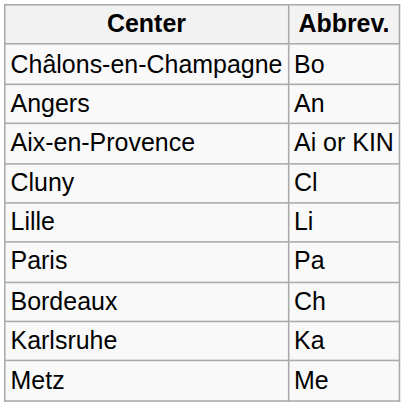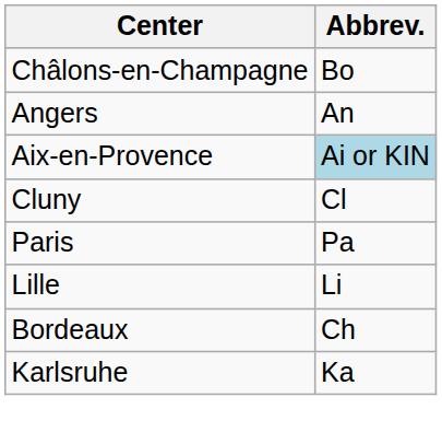 <table class="wikitable">
 <tr>
 <th>Center</th>
 <th>Abbrev.</th>
 </tr>
 <tr>
 <td>Châlons-en-Champagne</td>
 <td>Bo</td>
 </tr>
 <tr>
 <td>Angers</td>
 <td>An</td>
 </tr>
 <tr>
 <td>Aix-en-Provence</td>
-<td>Ai or KIN</td>
+<td style="background: lightblue;">Ai or KIN</td>
 </tr>
 <tr>
 <td>Cluny</td>
 <td>Cl</td>
 </tr>
 <tr>
+<td>Paris</td>
+<td>Pa</td>
+</tr>
+<tr>
 <td>Lille</td>
 <td>Li</td>
-</tr>
-<tr>
-<td>Paris</td>
-<td>Pa</td>
 </tr>
 <tr>
 <td>Bordeaux</td>
 <td>Ch</td>
 </tr>
 <tr>
 <td>Karlsruhe</td>
 <td>Ka</td>
 </tr>
-<tr>
-<td>Metz</td>
-<td>Me</td>
-</tr>
 </table>
